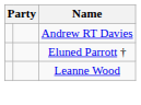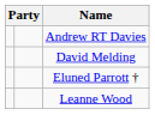 <table class="wikitable" style="text-align:center">
 <tr>
 <th colspan="2">Party</th>
 <th>Name</th>
 </tr>
 <tr>
 <td style="width: 4px" bgcolor=></td>
 <td style="text-align: left;" scope="row"><a href='#'></a></td>
 <td><a href='#'>Andrew RT Davies</a></td>
 </tr>
 <tr>
 <td style="width: 4px" bgcolor=></td>
 <td style="text-align: left;" scope="row"><a href='#'></a></td>
+<td><a href='#'>David Melding</a></td>
+</tr>
+<tr>
+<td style="width: 4px" bgcolor=></td>
+<td style="text-align: left;" scope="row"><a href='#'></a></td>
 <td><a href='#'>Eluned Parrott</a> †</td>
 </tr>
 <tr>
 <td style="width: 4px" bgcolor=></td>
 <td style="text-align: left;" scope="row"><a href='#'></a></td>
 <td><a href='#'>Leanne Wood</a></td>
 </tr>
 </table>
